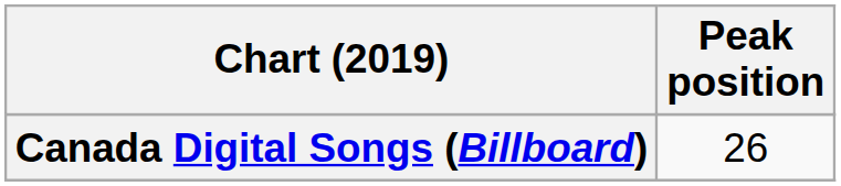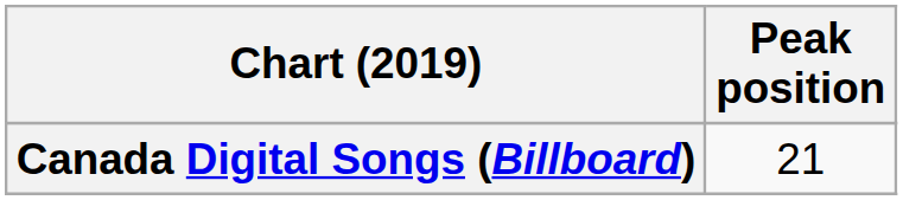 <table class="wikitable sortable plainrowheaders" style="text-align:center">
 <tr>
 <th scope="col">Chart (2019)</th>
 <th scope="col">Peak<br>position</th>
 </tr>
 <tr>
 </tr>
 <tr>
 <th scope="row">Canada <a href='#'>Digital Songs</a> (<a href='#'><em>Billboard</em></a>)</th>
-<td>26</td>
+<td>21</td>
 </tr>
 <tr>
 </tr>
 <tr>
 </tr>
 <tr>
 </tr>
 </table>
